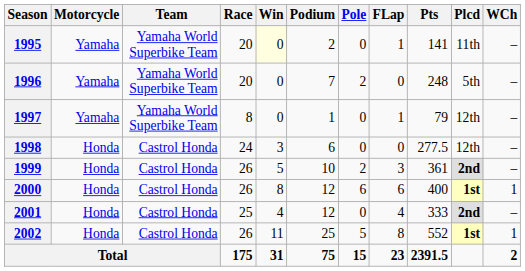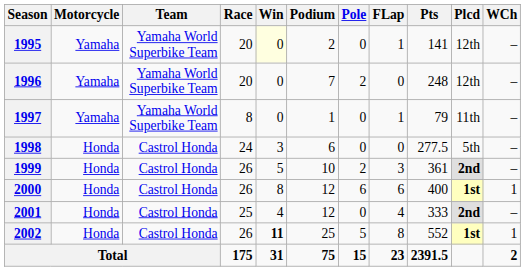 <table class="wikitable">
 <tr>
 <th>Season</th>
 <th>Motorcycle</th>
 <th>Team</th>
 <th>Race</th>
 <th>Win</th>
 <th>Podium</th>
 <th><a href='#'>Pole</a></th>
 <th>FLap</th>
 <th>Pts</th>
 <th>Plcd</th>
 <th>WCh</th>
 </tr>
 <tr align="right">
 <th><a href='#'>1995</a></th>
 <td><a href='#'>Yamaha</a></td>
 <td><a href='#'>Yamaha World Superbike Team</a></td>
 <td>20</td>
 <td style="background: lightyellow;">0</td>
 <td>2</td>
 <td>0</td>
 <td>1</td>
 <td>141</td>
-<td>11th</td>
+<td>12th</td>
 <td> –</td>
 </tr>
 <tr align="right">
 <th><a href='#'>1996</a></th>
 <td><a href='#'>Yamaha</a></td>
 <td><a href='#'>Yamaha World Superbike Team</a></td>
 <td>20</td>
 <td>0</td>
 <td>7</td>
 <td>2</td>
 <td>0</td>
 <td>248</td>
-<td>5th</td>
+<td>12th</td>
 <td> –</td>
 </tr>
 <tr align="right">
 <th><a href='#'>1997</a></th>
 <td><a href='#'>Yamaha</a></td>
 <td><a href='#'>Yamaha World Superbike Team</a></td>
 <td>8</td>
 <td>0</td>
 <td>1</td>
 <td>0</td>
 <td>1</td>
 <td>79</td>
-<td>12th</td>
+<td>11th</td>
 <td> –</td>
 </tr>
 <tr align="right">
 <th><a href='#'>1998</a></th>
 <td><a href='#'>Honda</a></td>
 <td><a href='#'>Castrol Honda</a></td>
 <td>24</td>
 <td>3</td>
 <td>6</td>
 <td>0</td>
 <td>0</td>
 <td>277.5</td>
-<td>12th</td>
+<td>5th</td>
 <td> –</td>
 </tr>
 <tr align="right">
 <th><a href='#'>1999</a></th>
 <td><a href='#'>Honda</a></td>
 <td><a href='#'>Castrol Honda</a></td>
 <td>26</td>
 <td>5</td>
 <td>10</td>
 <td>2</td>
 <td>3</td>
 <td>361</td>
 <td style="background:#dfdfdf;"><strong>2nd</strong></td>
 <td> –</td>
 </tr>
 <tr align="right">
 <th><a href='#'>2000</a></th>
 <td><a href='#'>Honda</a></td>
 <td><a href='#'>Castrol Honda</a></td>
 <td>26</td>
 <td>8</td>
 <td>12</td>
 <td>6</td>
 <td>6</td>
 <td>400</td>
 <td style="background:#ffffbf;"><strong>1st</strong></td>
 <td>1</td>
 </tr>
 <tr align="right">
 <th><a href='#'>2001</a></th>
 <td><a href='#'>Honda</a></td>
 <td><a href='#'>Castrol Honda</a></td>
 <td>25</td>
 <td>4</td>
 <td>12</td>
 <td>0</td>
 <td>4</td>
 <td>333</td>
 <td style="background:#dfdfdf;"><strong>2nd</strong></td>
 <td> –</td>
 </tr>
 <tr align="right">
 <th><a href='#'>2002</a></th>
 <td><a href='#'>Honda</a></td>
 <td><a href='#'>Castrol Honda</a></td>
 <td>26</td>
-<td>11</td>
+<td><strong>11</strong></td>
 <td>25</td>
 <td>5</td>
 <td>8</td>
 <td>552</td>
 <td style="background:#ffffbf;"><strong>1st</strong></td>
 <td>1</td>
 </tr>
 <tr align="right">
 <th colspan=3>Total</th>
 <td><strong>175</strong></td>
 <td><strong>31</strong></td>
 <td><strong>75</strong></td>
 <td><strong>15</strong></td>
 <td><strong>23</strong></td>
 <td><strong>2391.5</strong></td>
 <td></td>
 <td><strong>2</strong></td>
 </tr>
 </table>
